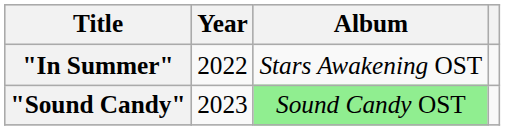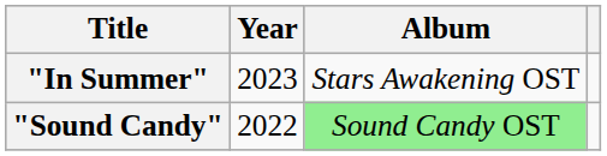 <table class="wikitable plainrowheaders" style="text-align:center">
 <tr>
 <th scope="col">Title</th>
 <th scope="col">Year</th>
 <th scope="col">Album</th>
 <th scope="col"></th>
 </tr>
 <tr>
 <th scope="row">"In Summer"</th>
-<td>2022</td>
+<td>2023</td>
 <td><em>Stars Awakening</em> OST</td>
 <td></td>
 </tr>
 <tr>
 <th scope="row">"Sound Candy"</th>
-<td>2023</td>
+<td>2022</td>
 <td style="background: lightgreen;"><em>Sound Candy</em> OST</td>
 <td></td>
 </tr>
 </table>
